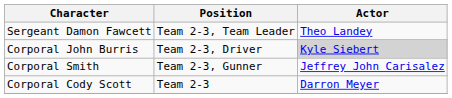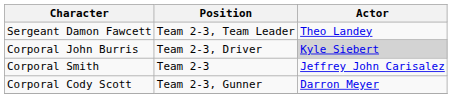 <table class="wikitable">
 <tr>
 <th>Character</th>
 <th>Position</th>
 <th>Actor</th>
 </tr>
 <tr>
 <td>Sergeant Damon Fawcett</td>
 <td>Team 2-3, Team Leader</td>
 <td><a href='#'>Theo Landey</a></td>
 </tr>
 <tr>
 <td>Corporal John Burris</td>
 <td>Team 2-3, Driver</td>
 <td style="background: lightgrey;"><a href='#'>Kyle Siebert</a></td>
 </tr>
 <tr>
 <td>Corporal Smith</td>
-<td>Team 2-3, Gunner</td>
+<td>Team 2-3</td>
 <td><a href='#'>Jeffrey John Carisalez</a></td>
 </tr>
 <tr>
 <td>Corporal Cody Scott</td>
-<td>Team 2-3</td>
+<td>Team 2-3, Gunner</td>
 <td><a href='#'>Darron Meyer</a></td>
 </tr>
 <tr>
 </tr>
 </table>
